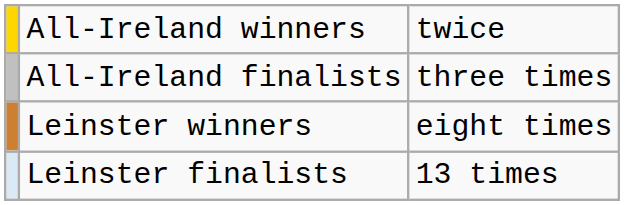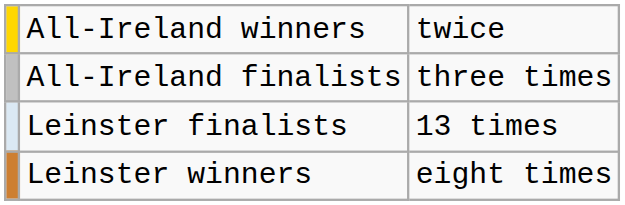 <table class="wikitable">
 <tr>
 <td style="background-color:#FFD700"></td>
 <td>All-Ireland winners</td>
 <td>twice</td>
 </tr>
 <tr>
 <td style="background-color:#C0C0C0"></td>
 <td>All-Ireland finalists</td>
 <td>three times</td>
 </tr>
 <tr>
+<td style="background-color:#DBE9F4"></td>
+<td>Leinster finalists</td>
+<td>13 times</td>
+</tr>
+<tr>
 <td style="background-color:#CD7F32"></td>
 <td>Leinster winners</td>
 <td>eight times</td>
 </tr>
-<tr>
-<td style="background-color:#DBE9F4"></td>
-<td>Leinster finalists</td>
-<td>13 times</td>
-</tr>
 </table>
